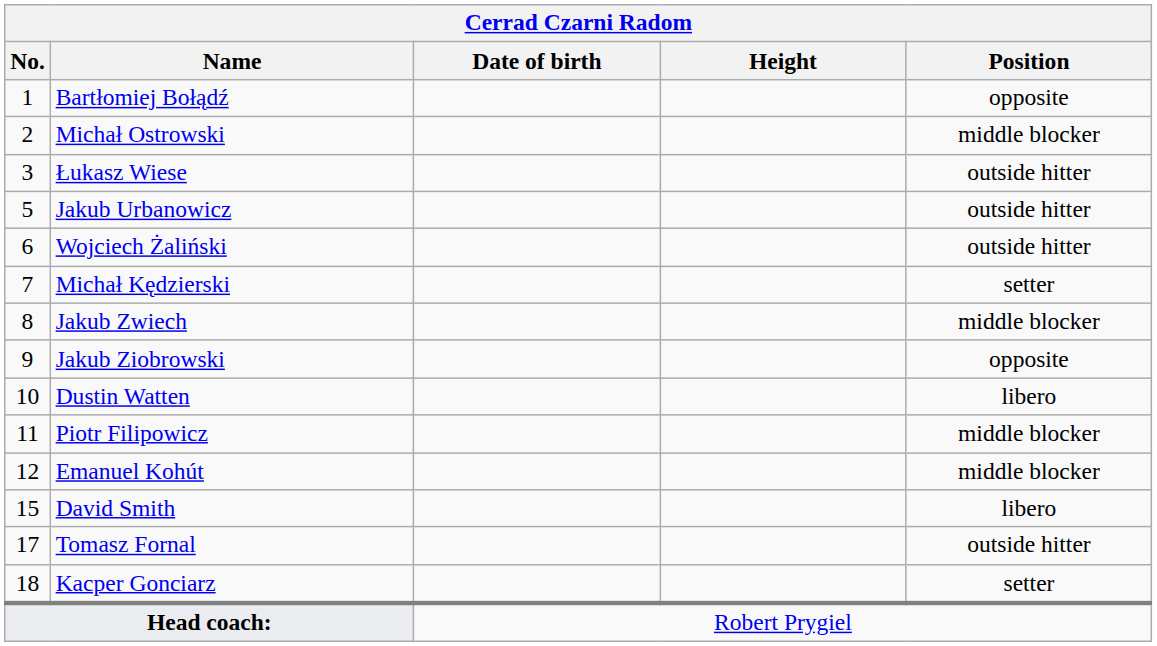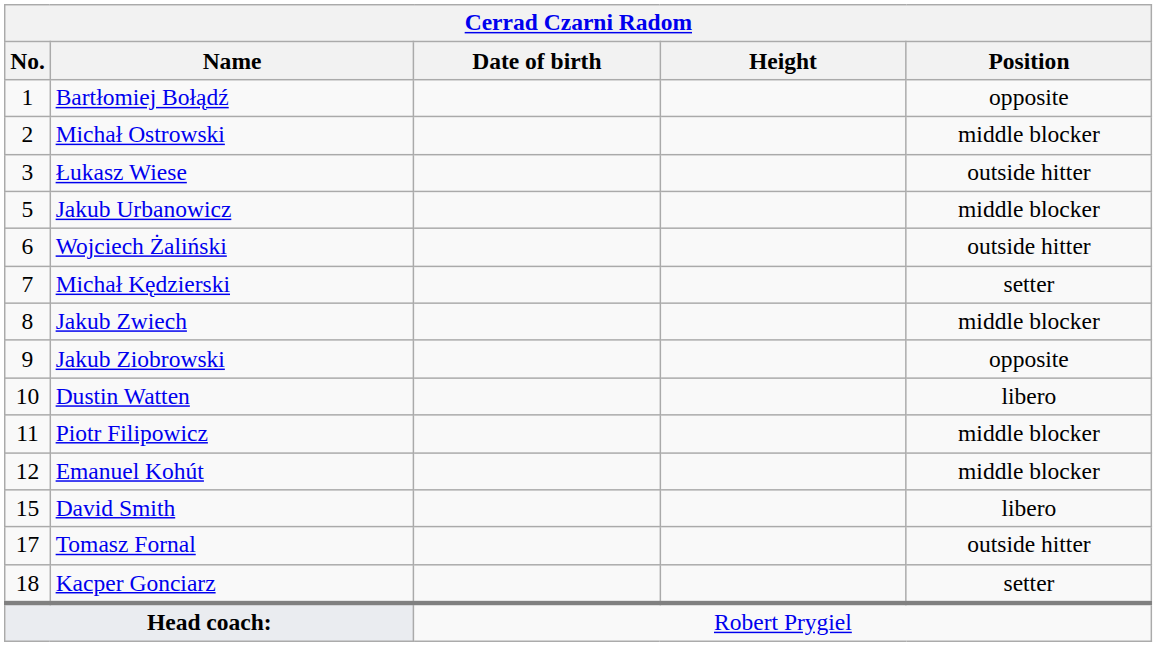 <table class="wikitable collapsible collapsed" style="font-size:100%; text-align:center">
 <tr>
 <th colspan=5 style="width:30em"><a href='#'>Cerrad Czarni Radom</a></th>
 </tr>
 <tr>
 <th>No.</th>
 <th style="width:15em">Name</th>
 <th style="width:10em">Date of birth</th>
 <th style="width:10em">Height</th>
 <th style="width:10em">Position</th>
 </tr>
 <tr>
 <td>1</td>
 <td align=left> <a href='#'>Bartłomiej Bołądź</a></td>
 <td align=right></td>
 <td></td>
 <td>opposite</td>
 </tr>
 <tr>
 <td>2</td>
 <td align=left> <a href='#'>Michał Ostrowski</a></td>
 <td align=right></td>
 <td></td>
 <td>middle blocker</td>
 </tr>
 <tr>
 <td>3</td>
 <td align=left> <a href='#'>Łukasz Wiese</a></td>
 <td align=right></td>
 <td></td>
 <td>outside hitter</td>
 </tr>
 <tr>
 <td>5</td>
 <td align=left> <a href='#'>Jakub Urbanowicz</a></td>
 <td align=right></td>
 <td></td>
-<td>outside hitter</td>
+<td>middle blocker</td>
 </tr>
 <tr>
 <td>6</td>
 <td align=left> <a href='#'>Wojciech Żaliński</a></td>
 <td align=right></td>
 <td></td>
 <td>outside hitter</td>
 </tr>
 <tr>
 <td>7</td>
 <td align=left> <a href='#'>Michał Kędzierski</a></td>
 <td align=right></td>
 <td></td>
 <td>setter</td>
 </tr>
 <tr>
 <td>8</td>
 <td align=left> <a href='#'>Jakub Zwiech</a></td>
 <td align=right></td>
 <td></td>
 <td>middle blocker</td>
 </tr>
 <tr>
 <td>9</td>
 <td align=left> <a href='#'>Jakub Ziobrowski</a></td>
 <td align=right></td>
 <td></td>
 <td>opposite</td>
 </tr>
 <tr>
 <td>10</td>
 <td align=left> <a href='#'>Dustin Watten</a></td>
 <td align=right></td>
 <td></td>
 <td>libero</td>
 </tr>
 <tr>
 <td>11</td>
 <td align=left> <a href='#'>Piotr Filipowicz</a></td>
 <td align=right></td>
 <td></td>
 <td>middle blocker</td>
 </tr>
 <tr>
 <td>12</td>
 <td align=left> <a href='#'>Emanuel Kohút</a></td>
 <td align=right></td>
 <td></td>
 <td>middle blocker</td>
 </tr>
 <tr>
 <td>15</td>
 <td align=left> <a href='#'>David Smith</a></td>
 <td align=right></td>
 <td></td>
 <td>libero</td>
 </tr>
 <tr>
 <td>17</td>
 <td align=left> <a href='#'>Tomasz Fornal</a></td>
 <td align=right></td>
 <td></td>
 <td>outside hitter</td>
 </tr>
 <tr>
 <td>18</td>
 <td align=left> <a href='#'>Kacper Gonciarz</a></td>
 <td align=right></td>
 <td></td>
 <td>setter</td>
 </tr>
 <tr style="border-top: 3px solid grey">
 <td colspan=2 style="background:#EAECF0"><strong>Head coach:</strong></td>
 <td colspan=3> <a href='#'>Robert Prygiel</a></td>
 </tr>
 </table>
